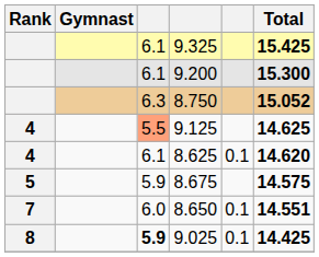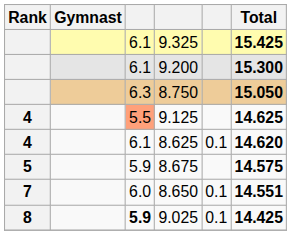 <table class="wikitable sortable" style="text-align:center; font-size:95%">
 <tr>
 <th scope=col>Rank</th>
 <th scope=col>Gymnast</th>
 <th scope=col></th>
 <th scope=col></th>
 <th scope=col></th>
 <th scope=col>Total</th>
 </tr>
 <tr bgcolor=fffcaf>
 <th scope=row style="text-align:center"></th>
 <td align=left></td>
 <td>6.1</td>
 <td>9.325</td>
 <td></td>
 <td><strong>15.425</strong></td>
 </tr>
 <tr bgcolor=e5e5e5>
 <th scope=row style="text-align:center"></th>
 <td align=left></td>
 <td>6.1</td>
 <td>9.200</td>
 <td></td>
 <td><strong>15.300</strong></td>
 </tr>
 <tr bgcolor=eecc99>
 <th scope=row style="text-align:center"></th>
 <td align=left></td>
 <td>6.3</td>
 <td>8.750</td>
 <td></td>
-<td><strong>15.052</strong></td>
+<td><strong>15.050</strong></td>
 </tr>
 <tr>
 <th scope=row style="text-align:center">4</th>
 <td align=left></td>
 <td style="background: lightsalmon;">5.5</td>
 <td>9.125</td>
 <td></td>
 <td><strong>14.625</strong></td>
 </tr>
 <tr>
 <th scope=row style="text-align:center">4</th>
 <td align=left></td>
 <td>6.1</td>
 <td>8.625</td>
 <td>0.1</td>
 <td><strong>14.620</strong></td>
 </tr>
 <tr>
 <th scope=row style="text-align:center">5</th>
 <td align=left></td>
 <td>5.9</td>
 <td>8.675</td>
 <td></td>
 <td><strong>14.575</strong></td>
 </tr>
 <tr>
 <th scope=row style="text-align:center">7</th>
 <td align=left></td>
 <td>6.0</td>
 <td>8.650</td>
 <td>0.1</td>
 <td><strong>14.551</strong></td>
 </tr>
 <tr>
 <th scope=row style="text-align:center">8</th>
 <td align=left></td>
 <td><strong>5.9</strong></td>
 <td>9.025</td>
 <td>0.1</td>
 <td><strong>14.425</strong></td>
 </tr>
 <tr>
 </tr>
 </table>
